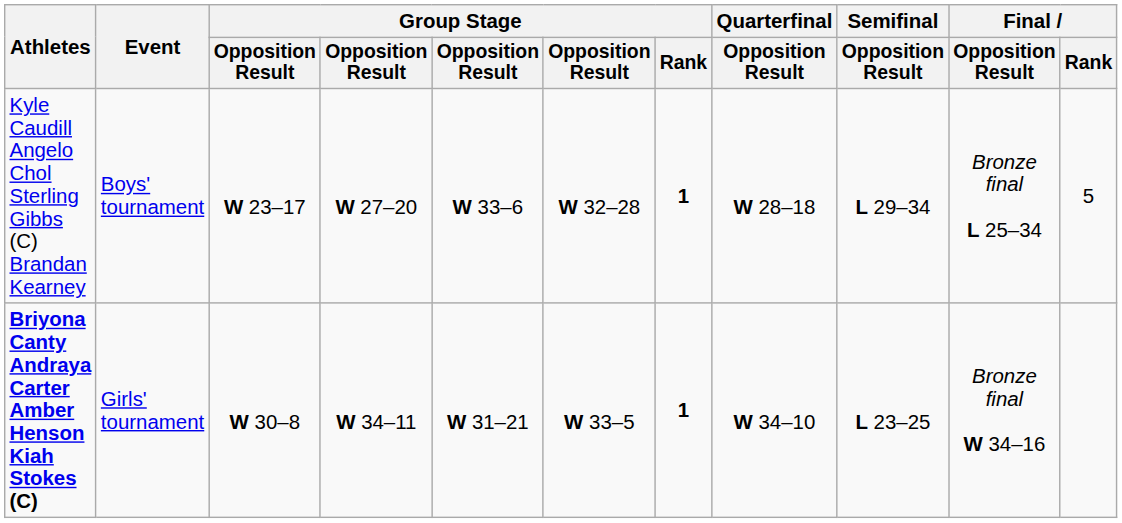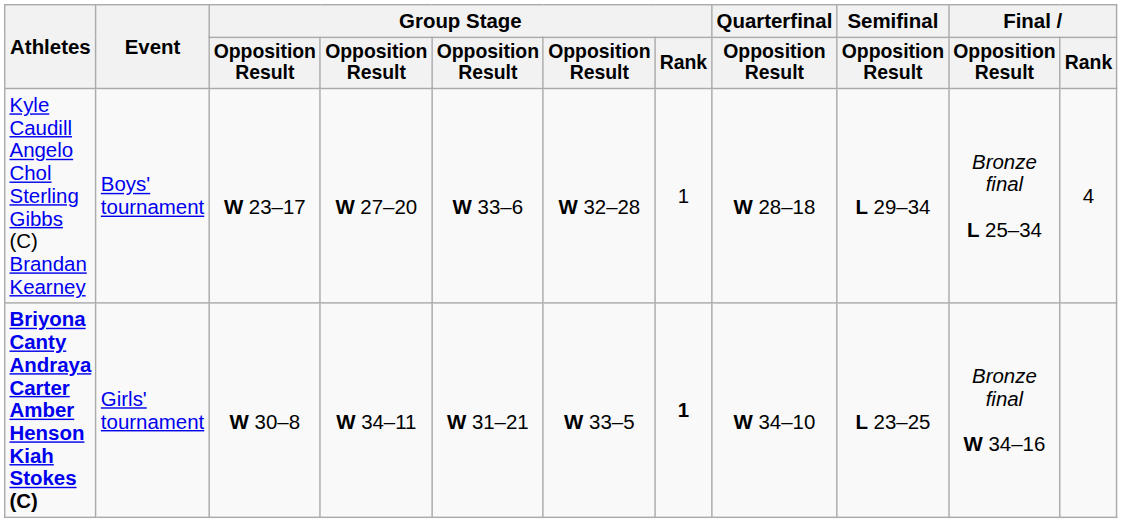 <table class=wikitable style=text-align:center;font-size:90%>
 <tr>
 <th rowspan=2>Athletes</th>
 <th rowspan=2>Event</th>
 <th colspan=5>Group Stage</th>
 <th>Quarterfinal</th>
 <th>Semifinal</th>
 <th colspan=2>Final / </th>
 </tr>
 <tr style=font-size:95%>
 <th>Opposition<br>Result</th>
 <th>Opposition<br>Result</th>
 <th>Opposition<br>Result</th>
 <th>Opposition<br>Result</th>
 <th>Rank</th>
 <th>Opposition<br>Result</th>
 <th>Opposition<br>Result</th>
 <th>Opposition<br>Result</th>
 <th>Rank</th>
 </tr>
 <tr>
 <td align=left><a href='#'>Kyle Caudill</a><br><a href='#'>Angelo Chol</a><br><a href='#'>Sterling Gibbs</a> (C)<br><a href='#'>Brandan Kearney</a></td>
 <td align=left><a href='#'>Boys' tournament</a></td>
 <td><br><strong>W</strong> 23–17</td>
 <td><br><strong>W</strong> 27–20</td>
 <td><br><strong>W</strong> 33–6</td>
 <td><br><strong>W</strong> 32–28</td>
-<td><strong>1</strong></td>
+<td>1</td>
 <td><br><strong>W</strong> 28–18</td>
 <td><br><strong>L</strong> 29–34</td>
 <td><em>Bronze final</em><br><br><strong>L</strong> 25–34</td>
-<td>5</td>
+<td>4</td>
 </tr>
 <tr>
 <td align=left><strong><a href='#'>Briyona Canty</a><br><a href='#'>Andraya Carter</a><br><a href='#'>Amber Henson</a><br><a href='#'>Kiah Stokes</a> (C)</strong></td>
 <td align=left><a href='#'>Girls' tournament</a></td>
 <td><br><strong>W</strong> 30–8</td>
 <td><br><strong>W</strong> 34–11</td>
 <td><br><strong>W</strong> 31–21</td>
 <td><br><strong>W</strong> 33–5</td>
 <td><strong>1</strong></td>
 <td><br><strong>W</strong> 34–10</td>
 <td><br><strong>L</strong> 23–25</td>
 <td><em>Bronze final</em><br><br><strong>W</strong> 34–16</td>
 <td></td>
 </tr>
 </table>
